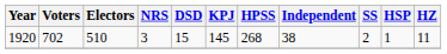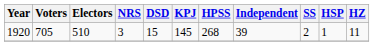 <table class="wikitable sortable sticky-header">
 <tr>
 <th>Year</th>
 <th>Voters</th>
 <th>Electors</th>
 <th><a href='#'>NRS</a></th>
 <th><a href='#'>DSD</a></th>
 <th><a href='#'>KPJ</a></th>
 <th><a href='#'>HPSS</a></th>
 <th><a href='#'>Independent</a></th>
 <th><a href='#'>SS</a></th>
 <th><a href='#'>HSP</a></th>
 <th><a href='#'>HZ</a></th>
 </tr>
 <tr>
 <td>1920</td>
-<td>702</td>
+<td>705</td>
 <td>510</td>
 <td>3</td>
 <td>15</td>
 <td>145</td>
 <td>268</td>
-<td>38</td>
+<td>39</td>
 <td>2</td>
 <td>1</td>
 <td>11</td>
 </tr>
 <tr>
 </tr>
 </table>
